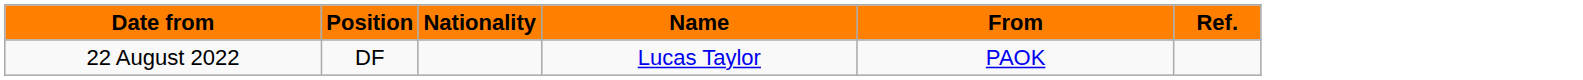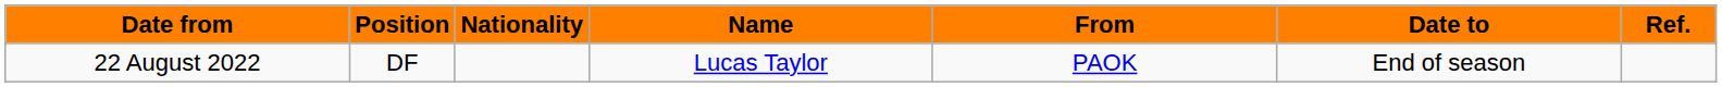 <table class="wikitable" style="text-align:center; font-size:90%; ">
 <tr>
 <th style="background:#FF8000; color:black; width:200px;">Date from</th>
 <th style="background:#FF8000; color:black; width:50px;">Position</th>
 <th style="background:#FF8000; color:black; width:50px;">Nationality</th>
 <th style="background:#FF8000; color:black; width:200px;">Name</th>
 <th style="background:#FF8000; color:black; width:200px;">From</th>
+<th style="background:#FF8000; color:black; width:200px;">Date to</th>
 <th style="background:#FF8000; color:black; width:50px;">Ref.</th>
 </tr>
 <tr>
 <td>22 August 2022</td>
 <td>DF</td>
 <td></td>
 <td><a href='#'>Lucas Taylor</a></td>
 <td><a href='#'>PAOK</a></td>
+<td>End of season</td>
 <td></td>
 </tr>
 </table>
